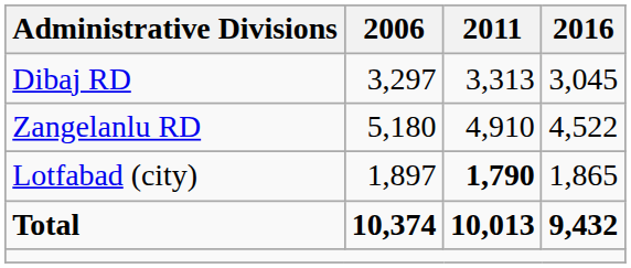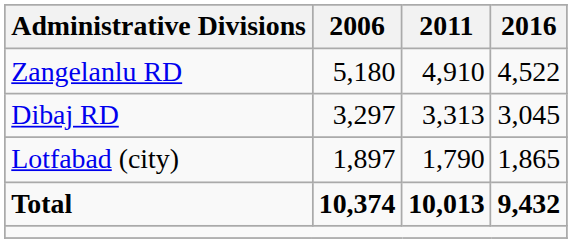 <table class="wikitable">
 <tr>
 <th>Administrative Divisions</th>
 <th>2006</th>
 <th>2011</th>
 <th>2016</th>
 </tr>
 <tr>
+<td><a href='#'>Zangelanlu RD</a></td>
+<td style="text-align: right;">5,180</td>
+<td style="text-align: right;">4,910</td>
+<td style="text-align: right;">4,522</td>
+</tr>
+<tr>
 <td><a href='#'>Dibaj RD</a></td>
 <td style="text-align: right;">3,297</td>
 <td style="text-align: right;">3,313</td>
 <td style="text-align: right;">3,045</td>
 </tr>
 <tr>
-<td><a href='#'>Zangelanlu RD</a></td>
-<td style="text-align: right;">5,180</td>
-<td style="text-align: right;">4,910</td>
-<td style="text-align: right;">4,522</td>
-</tr>
-<tr>
 <td><a href='#'>Lotfabad</a> (city)</td>
 <td style="text-align: right;">1,897</td>
-<td style="text-align: right;"><strong>1,790</strong></td>
+<td style="text-align: right;">1,790</td>
 <td style="text-align: right;">1,865</td>
 </tr>
 <tr>
 <td><strong>Total</strong></td>
 <td style="text-align: right;"><strong>10,374</strong></td>
 <td style="text-align: right;"><strong>10,013</strong></td>
 <td style="text-align: right;"><strong>9,432</strong></td>
 </tr>
 <tr>
 <td colspan=4></td>
 </tr>
 </table>
